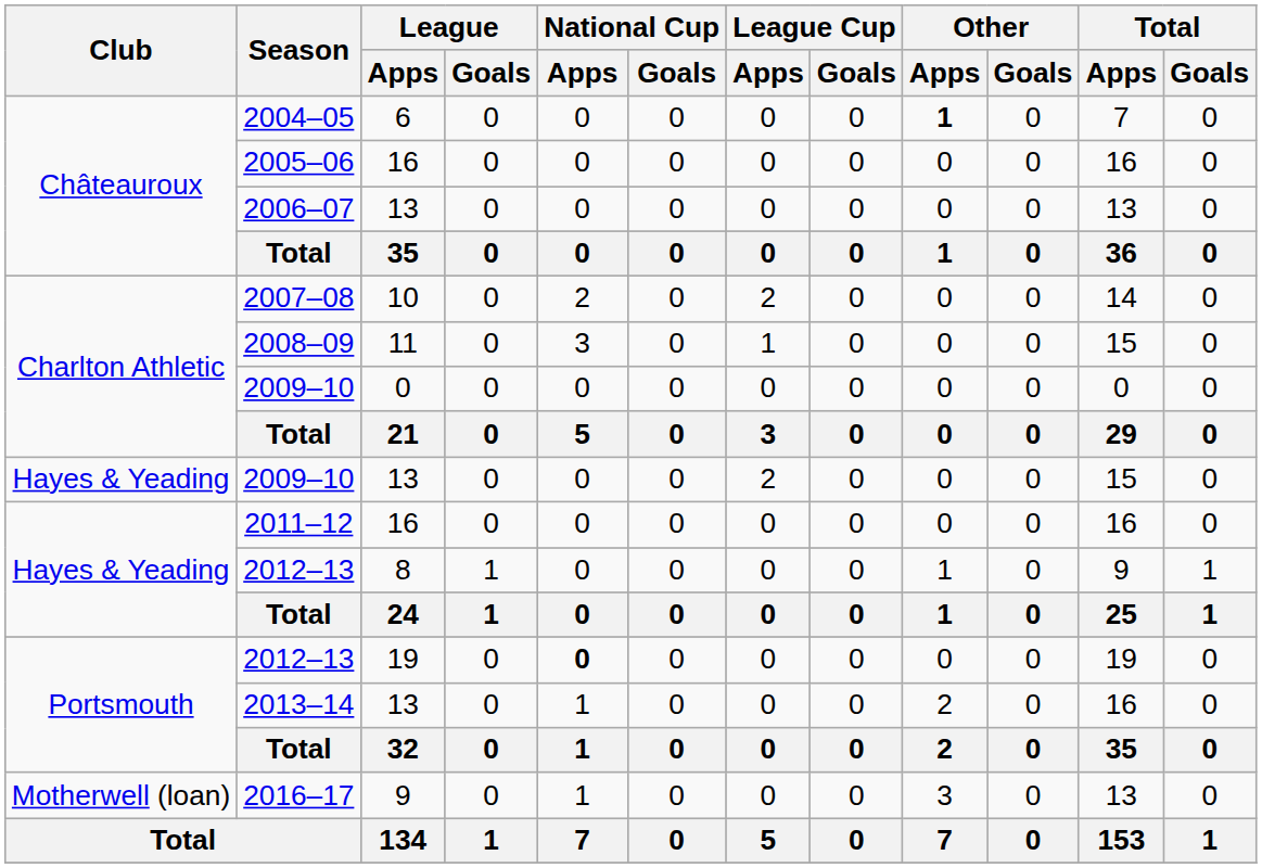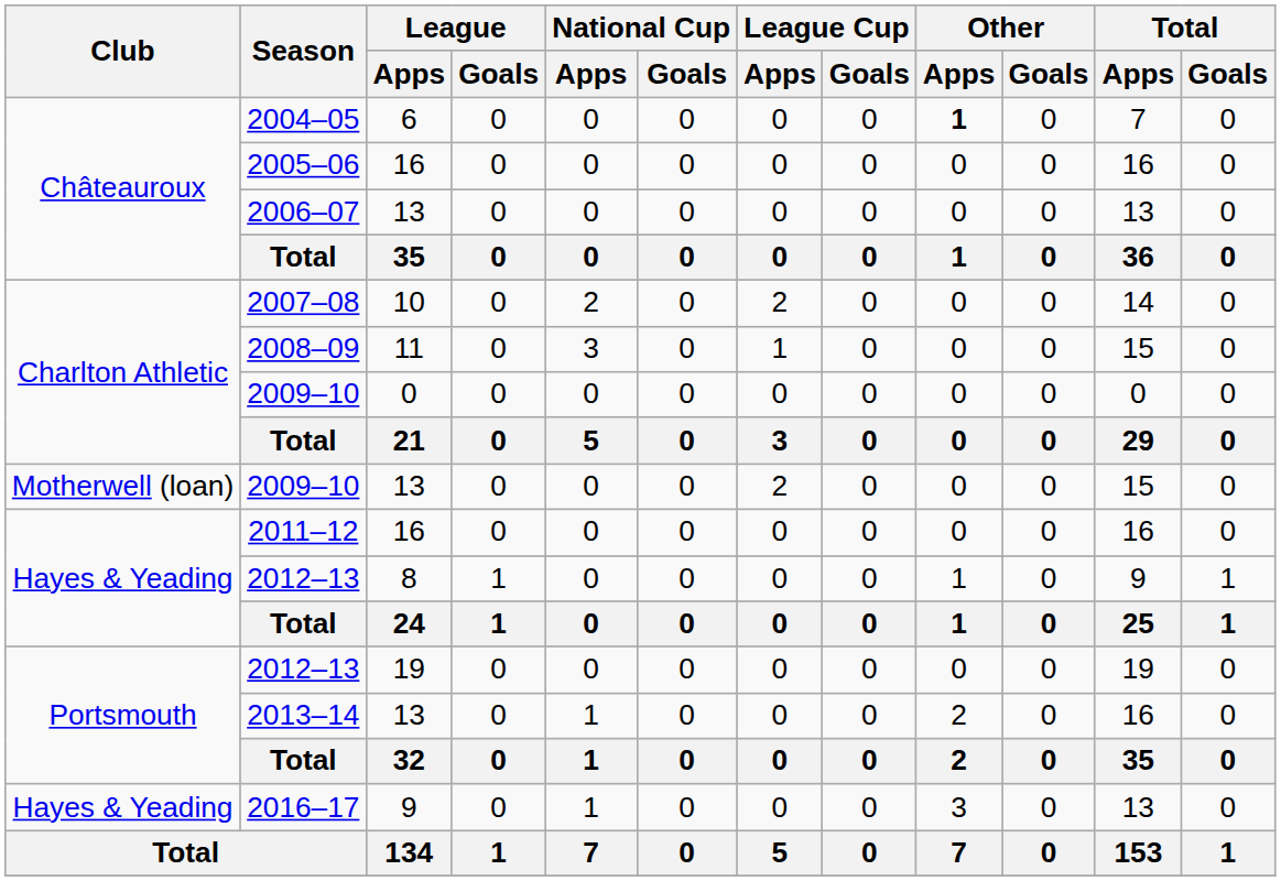 <table class="wikitable" style="text-align:center">
 <tr>
 <th rowspan="2">Club</th>
 <th rowspan="2">Season</th>
 <th colspan="2">League</th>
 <th colspan="2">National Cup</th>
 <th colspan="2">League Cup</th>
 <th colspan="2">Other</th>
 <th colspan="2">Total</th>
 </tr>
 <tr>
 <th>Apps</th>
 <th>Goals</th>
 <th>Apps</th>
 <th>Goals</th>
 <th>Apps</th>
 <th>Goals</th>
 <th>Apps</th>
 <th>Goals</th>
 <th>Apps</th>
 <th>Goals</th>
 </tr>
 <tr>
 <td rowspan="4"><a href='#'>Châteauroux</a></td>
 <td><a href='#'>2004–05</a></td>
 <td>6</td>
 <td>0</td>
 <td>0</td>
 <td>0</td>
 <td>0</td>
 <td>0</td>
 <td><strong>1</strong></td>
 <td>0</td>
 <td>7</td>
 <td>0</td>
 </tr>
 <tr>
 <td><a href='#'>2005–06</a></td>
 <td>16</td>
 <td>0</td>
 <td>0</td>
 <td>0</td>
 <td>0</td>
 <td>0</td>
 <td>0</td>
 <td>0</td>
 <td>16</td>
 <td>0</td>
 </tr>
 <tr>
 <td><a href='#'>2006–07</a></td>
 <td>13</td>
 <td>0</td>
 <td>0</td>
 <td>0</td>
 <td>0</td>
 <td>0</td>
 <td>0</td>
 <td>0</td>
 <td>13</td>
 <td>0</td>
 </tr>
 <tr>
 <th colspan="1">Total</th>
 <th>35</th>
 <th>0</th>
 <th>0</th>
 <th>0</th>
 <th>0</th>
 <th>0</th>
 <th>1</th>
 <th>0</th>
 <th>36</th>
 <th>0</th>
 </tr>
 <tr>
 <td rowspan="4"><a href='#'>Charlton Athletic</a></td>
 <td><a href='#'>2007–08</a></td>
 <td>10</td>
 <td>0</td>
 <td>2</td>
 <td>0</td>
 <td>2</td>
 <td>0</td>
 <td>0</td>
 <td>0</td>
 <td>14</td>
 <td>0</td>
 </tr>
 <tr>
 <td><a href='#'>2008–09</a></td>
 <td>11</td>
 <td>0</td>
 <td>3</td>
 <td>0</td>
 <td>1</td>
 <td>0</td>
 <td>0</td>
 <td>0</td>
 <td>15</td>
 <td>0</td>
 </tr>
 <tr>
 <td><a href='#'>2009–10</a></td>
 <td>0</td>
 <td>0</td>
 <td>0</td>
 <td>0</td>
 <td>0</td>
 <td>0</td>
 <td>0</td>
 <td>0</td>
 <td>0</td>
 <td>0</td>
 </tr>
 <tr>
 <th colspan="1">Total</th>
 <th>21</th>
 <th>0</th>
 <th>5</th>
 <th>0</th>
 <th>3</th>
 <th>0</th>
 <th>0</th>
 <th>0</th>
 <th>29</th>
 <th>0</th>
 </tr>
 <tr>
-<td><a href='#'>Hayes & Yeading</a></td>
+<td><a href='#'>Motherwell</a> (loan)</td>
 <td><a href='#'>2009–10</a></td>
 <td>13</td>
 <td>0</td>
 <td>0</td>
 <td>0</td>
 <td>2</td>
 <td>0</td>
 <td>0</td>
 <td>0</td>
 <td>15</td>
 <td>0</td>
 </tr>
 <tr>
 <td rowspan="3"><a href='#'>Hayes & Yeading</a></td>
 <td><a href='#'>2011–12</a></td>
 <td>16</td>
 <td>0</td>
 <td>0</td>
 <td>0</td>
 <td>0</td>
 <td>0</td>
 <td>0</td>
 <td>0</td>
 <td>16</td>
 <td>0</td>
 </tr>
 <tr>
 <td><a href='#'>2012–13</a></td>
 <td>8</td>
 <td>1</td>
 <td>0</td>
 <td>0</td>
 <td>0</td>
 <td>0</td>
 <td>1</td>
 <td>0</td>
 <td>9</td>
 <td>1</td>
 </tr>
 <tr>
 <th colspan="1">Total</th>
 <th>24</th>
 <th>1</th>
 <th>0</th>
 <th>0</th>
 <th>0</th>
 <th>0</th>
 <th>1</th>
 <th>0</th>
 <th>25</th>
 <th>1</th>
 </tr>
 <tr>
 <td rowspan="3"><a href='#'>Portsmouth</a></td>
 <td><a href='#'>2012–13</a></td>
 <td>19</td>
 <td>0</td>
-<td><strong>0</strong></td>
+<td>0</td>
 <td>0</td>
 <td>0</td>
 <td>0</td>
 <td>0</td>
 <td>0</td>
 <td>19</td>
 <td>0</td>
 </tr>
 <tr>
 <td><a href='#'>2013–14</a></td>
 <td>13</td>
 <td>0</td>
 <td>1</td>
 <td>0</td>
 <td>0</td>
 <td>0</td>
 <td>2</td>
 <td>0</td>
 <td>16</td>
 <td>0</td>
 </tr>
 <tr>
 <th colspan="1">Total</th>
 <th>32</th>
 <th>0</th>
 <th>1</th>
 <th>0</th>
 <th>0</th>
 <th>0</th>
 <th>2</th>
 <th>0</th>
 <th>35</th>
 <th>0</th>
 </tr>
 <tr>
-<td><a href='#'>Motherwell</a> (loan)</td>
+<td><a href='#'>Hayes & Yeading</a></td>
 <td><a href='#'>2016–17</a></td>
 <td>9</td>
 <td>0</td>
 <td>1</td>
 <td>0</td>
 <td>0</td>
 <td>0</td>
 <td>3</td>
 <td>0</td>
 <td>13</td>
 <td>0</td>
 </tr>
 <tr>
 <th colspan="2">Total</th>
 <th>134</th>
 <th>1</th>
 <th>7</th>
 <th>0</th>
 <th>5</th>
 <th>0</th>
 <th>7</th>
 <th>0</th>
 <th>153</th>
 <th>1</th>
 </tr>
 <tr>
 </tr>
 </table>
